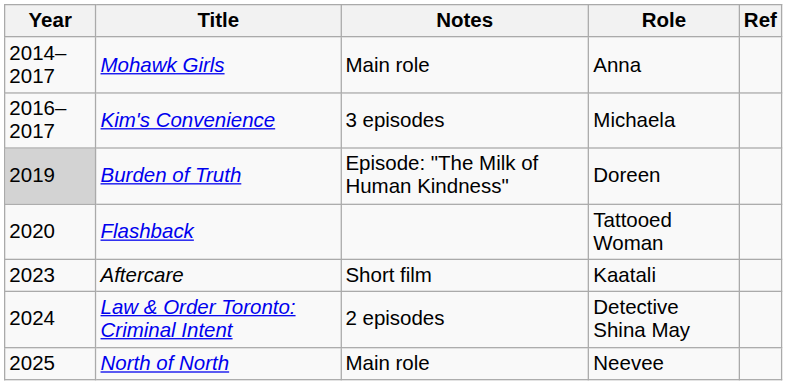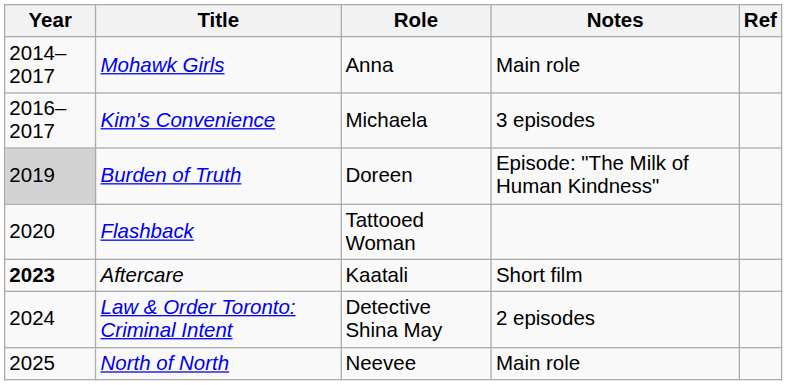 <table class="wikitable">
 <tr>
 <th>Year</th>
 <th>Title</th>
+<th>Role</th>
 <th>Notes</th>
-<th>Role</th>
 <th>Ref</th>
 </tr>
 <tr>
 <td>2014–2017</td>
 <td><em><a href='#'>Mohawk Girls</a></em></td>
+<td>Anna</td>
 <td>Main role</td>
-<td>Anna</td>
 <td></td>
 </tr>
 <tr>
 <td>2016–2017</td>
 <td><em><a href='#'>Kim's Convenience</a></em></td>
+<td>Michaela</td>
 <td>3 episodes</td>
-<td>Michaela</td>
 <td></td>
 </tr>
 <tr>
 <td style="background: lightgrey;">2019</td>
 <td><em><a href='#'>Burden of Truth</a></em></td>
+<td>Doreen</td>
 <td>Episode: "The Milk of Human Kindness"</td>
-<td>Doreen</td>
 <td></td>
 </tr>
 <tr>
 <td>2020</td>
 <td><em><a href='#'>Flashback</a></em></td>
+<td>Tattooed Woman</td>
 <td></td>
-<td>Tattooed Woman</td>
 <td></td>
 </tr>
 <tr>
-<td>2023</td>
+<td><strong>2023</strong></td>
 <td><em>Aftercare</em></td>
+<td>Kaatali</td>
 <td>Short film</td>
-<td>Kaatali</td>
 <td></td>
 </tr>
 <tr>
 <td>2024</td>
 <td><em><a href='#'>Law & Order Toronto: Criminal Intent</a></em></td>
+<td>Detective Shina May</td>
 <td>2 episodes</td>
-<td>Detective Shina May</td>
 <td></td>
 </tr>
 <tr>
 <td>2025</td>
 <td><em><a href='#'>North of North</a></em></td>
+<td>Neevee</td>
 <td>Main role</td>
-<td>Neevee</td>
 <td></td>
 </tr>
 </table>
